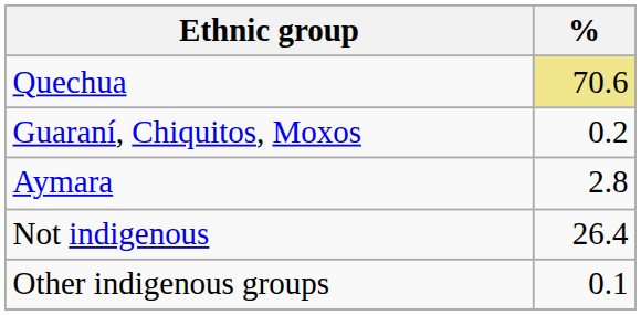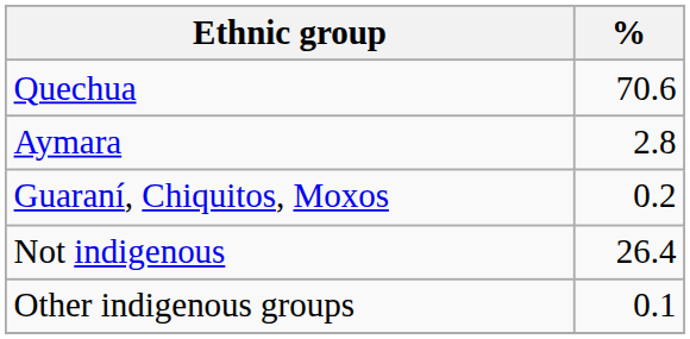 <table class="wikitable" border="1" style="width:25%;" border="1">
 <tr bgcolor=#EFEFEF>
 <th><strong>Ethnic group</strong></th>
 <th><strong>%</strong></th>
 </tr>
 <tr>
 <td><a href='#'>Quechua</a></td>
-<td align="right" style="background: khaki;">70.6</td>
+<td align="right">70.6</td>
+</tr>
+<tr>
+<td><a href='#'>Aymara</a></td>
+<td align="right">2.8</td>
 </tr>
 <tr>
 <td><a href='#'>Guaraní</a>, <a href='#'>Chiquitos</a>, <a href='#'>Moxos</a></td>
 <td align="right">0.2</td>
-</tr>
-<tr>
-<td><a href='#'>Aymara</a></td>
-<td align="right">2.8</td>
 </tr>
 <tr>
 <td>Not <a href='#'>indigenous</a></td>
 <td align="right">26.4</td>
 </tr>
 <tr>
 <td>Other indigenous groups</td>
 <td align="right">0.1</td>
 </tr>
 <tr>
 </tr>
 </table>
